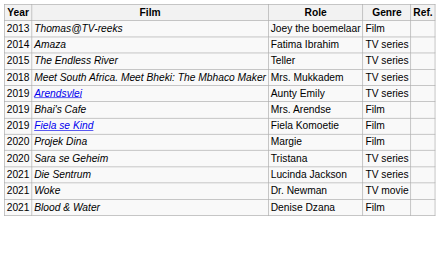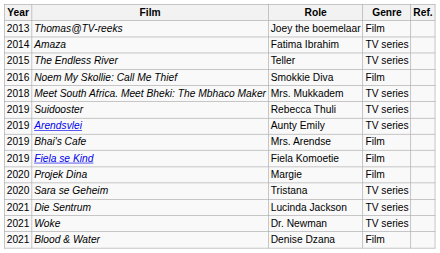 <table class="wikitable">
 <tr>
 <th>Year</th>
 <th>Film</th>
 <th>Role</th>
 <th>Genre</th>
 <th>Ref.</th>
 </tr>
 <tr>
 <td>2013</td>
 <td><em>Thomas@TV-reeks</em></td>
 <td>Joey the boemelaar</td>
 <td>Film</td>
 <td></td>
 </tr>
 <tr>
 <td>2014</td>
 <td><em>Amaza</em></td>
 <td>Fatima Ibrahim</td>
 <td>TV series</td>
 <td></td>
 </tr>
 <tr>
 <td>2015</td>
 <td><em>The Endless River</em></td>
 <td>Teller</td>
 <td>TV series</td>
 <td></td>
 </tr>
 <tr>
+<td>2016</td>
+<td><em>Noem My Skollie: Call Me Thief</em></td>
+<td>Smokkie Diva</td>
+<td>Film</td>
+<td></td>
+</tr>
+<tr>
 <td>2018</td>
 <td><em>Meet South Africa. Meet Bheki: The Mbhaco Maker</em></td>
 <td>Mrs. Mukkadem</td>
+<td>TV series</td>
+<td></td>
+</tr>
+<tr>
+<td>2019</td>
+<td><em>Suidooster</em></td>
+<td>Rebecca Thuli</td>
 <td>TV series</td>
 <td></td>
 </tr>
 <tr>
 <td>2019</td>
 <td><em><a href='#'>Arendsvlei</a></em></td>
 <td>Aunty Emily</td>
 <td>TV series</td>
 <td></td>
 </tr>
 <tr>
 <td>2019</td>
 <td><em>Bhai's Cafe</em></td>
 <td>Mrs. Arendse</td>
 <td>Film</td>
 <td></td>
 </tr>
 <tr>
 <td>2019</td>
 <td><em><a href='#'>Fiela se Kind</a></em></td>
 <td>Fiela Komoetie</td>
 <td>Film</td>
 <td></td>
 </tr>
 <tr>
 <td>2020</td>
 <td><em>Projek Dina</em></td>
 <td>Margie</td>
 <td>Film</td>
 <td></td>
 </tr>
 <tr>
 <td>2020</td>
 <td><em>Sara se Geheim</em></td>
 <td>Tristana</td>
 <td>TV series</td>
 <td></td>
 </tr>
 <tr>
 <td>2021</td>
 <td><em>Die Sentrum</em></td>
 <td>Lucinda Jackson</td>
 <td>TV series</td>
 <td></td>
 </tr>
 <tr>
 <td>2021</td>
 <td><em>Woke</em></td>
 <td>Dr. Newman</td>
-<td>TV movie</td>
+<td>TV series</td>
 <td></td>
 </tr>
 <tr>
 <td>2021</td>
 <td><em>Blood & Water</em></td>
 <td>Denise Dzana</td>
 <td>Film</td>
 <td></td>
 </tr>
 </table>
